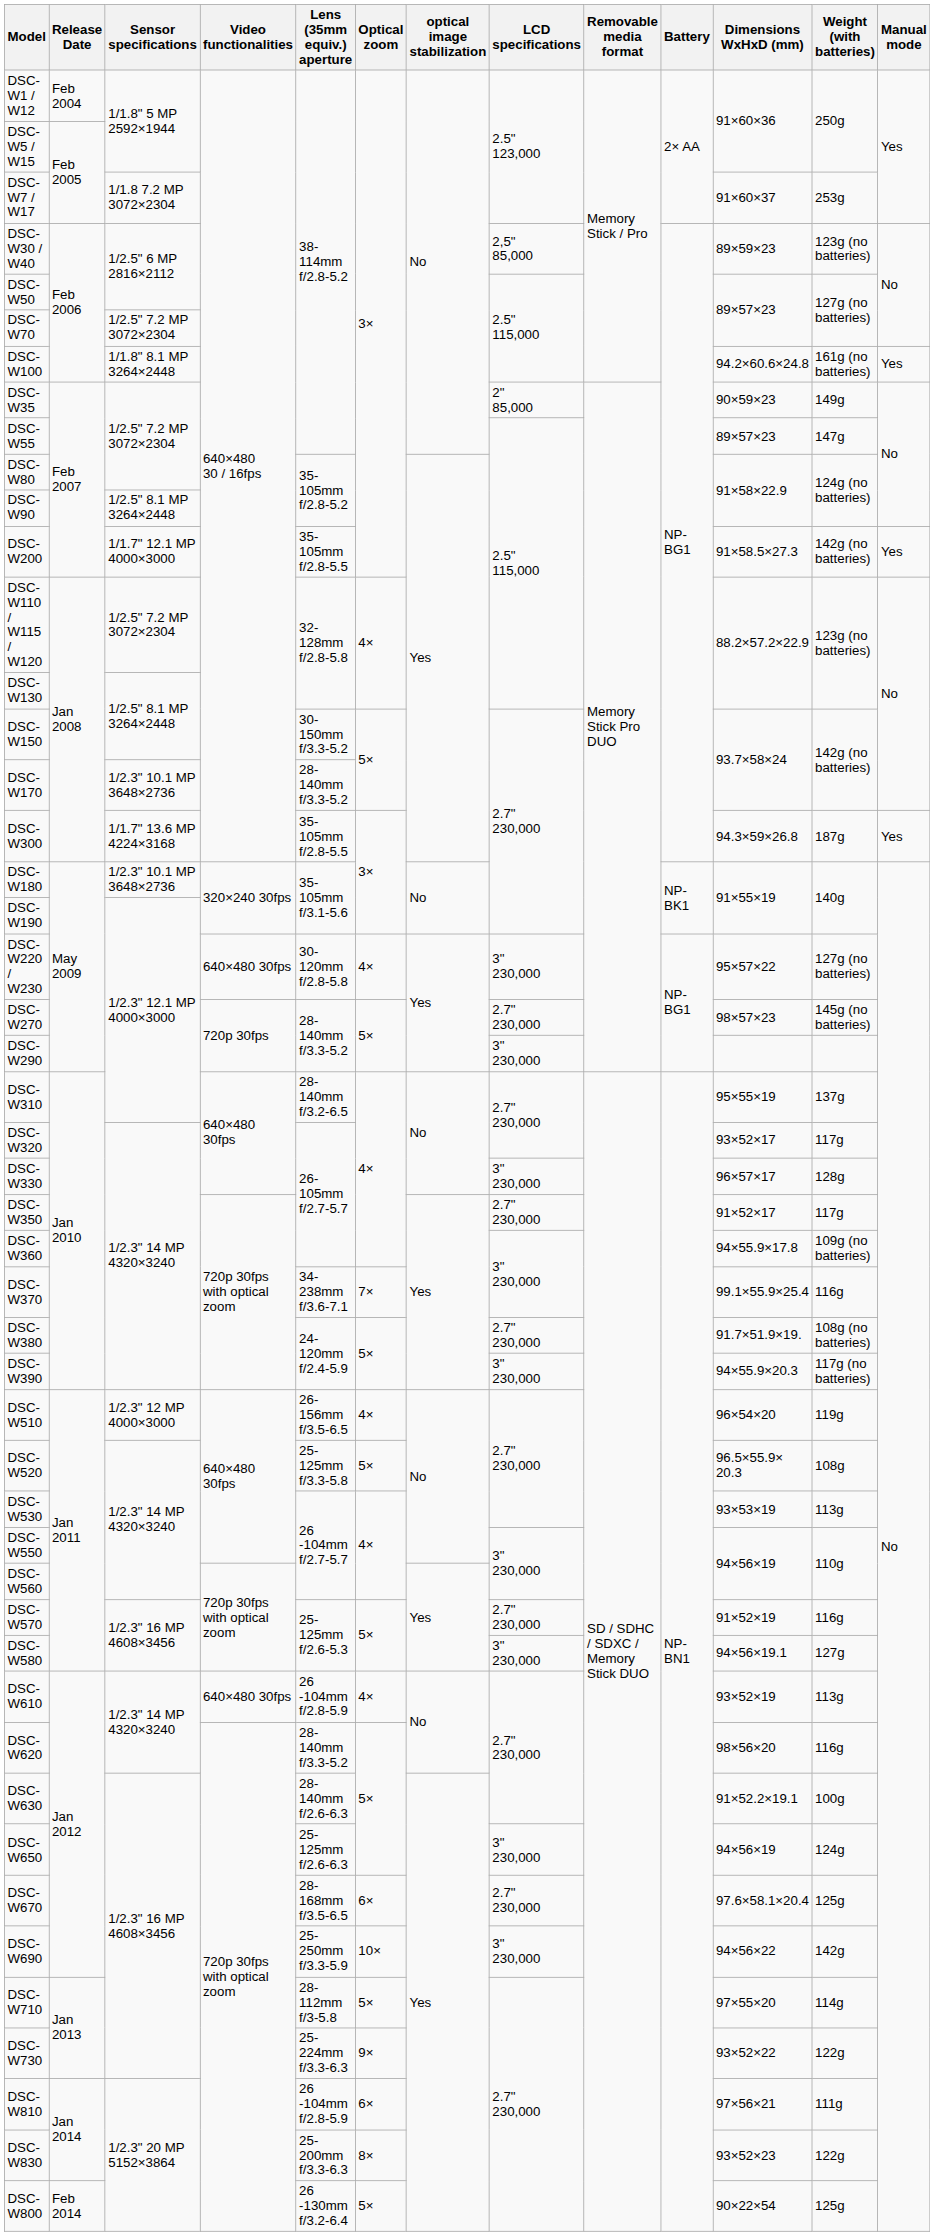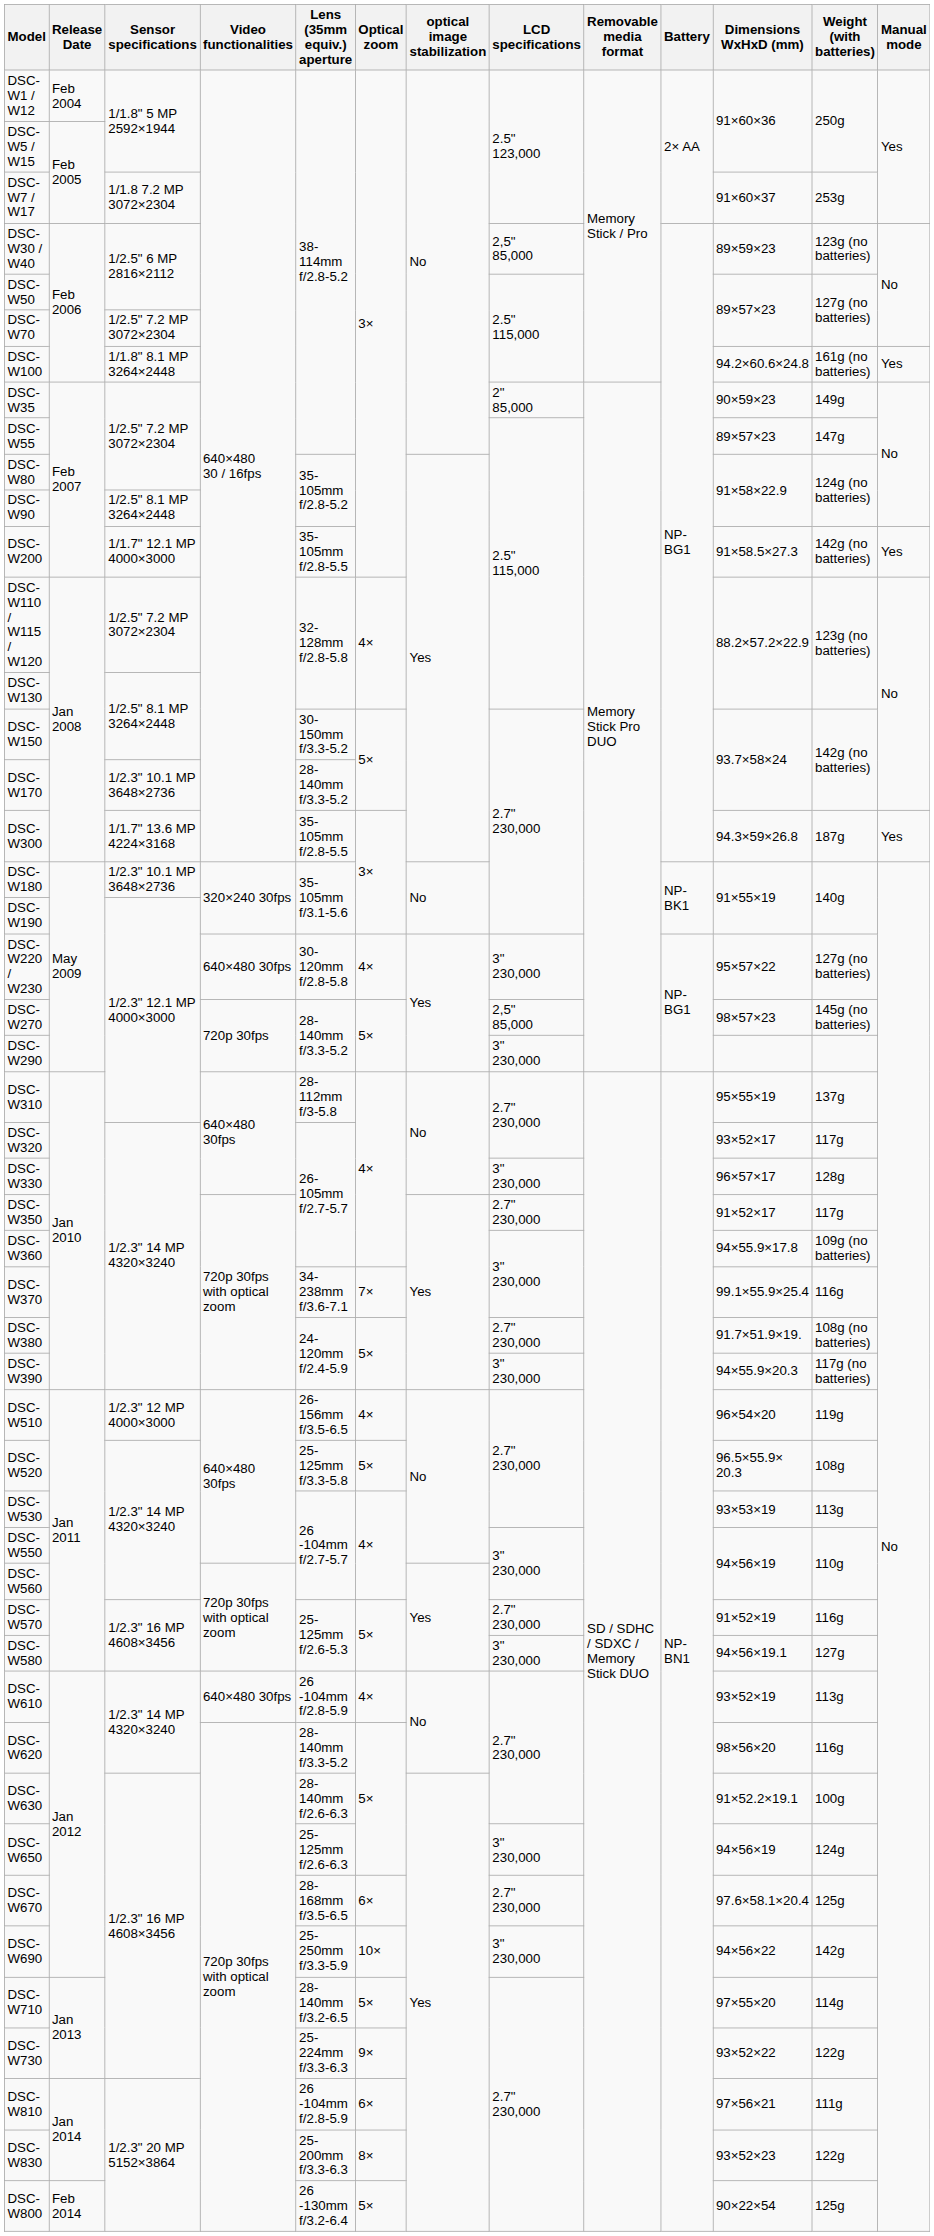 <table class="wikitable">
 <tr>
 <th>Model</th>
 <th>Release Date</th>
 <th>Sensor specifications</th>
 <th>Video functionalities</th>
 <th>Lens (35mm equiv.) aperture</th>
 <th>Optical zoom</th>
 <th>optical image stabilization</th>
 <th>LCD specifications</th>
 <th>Removable media format</th>
 <th>Battery</th>
 <th>Dimensions<br>WxHxD (mm)</th>
 <th>Weight (with batteries)</th>
 <th>Manual mode</th>
 </tr>
 <tr>
 <td>DSC-W1 / W12</td>
 <td>Feb 2004</td>
 <td rowspan="2">1/1.8" 5 MP 2592×1944</td>
 <td rowspan="17">640×480<br>30 / 16fps</td>
 <td rowspan="9">38-114mm<br>f/2.8-5.2</td>
 <td rowspan="12">3×</td>
 <td rowspan="9">No</td>
 <td rowspan="3">2.5"<br>123,000</td>
 <td rowspan="7">Memory Stick / Pro</td>
 <td rowspan="3">2× AA</td>
 <td rowspan="2">91×60×36</td>
 <td rowspan="2">250g</td>
 <td rowspan="3">Yes</td>
 </tr>
 <tr>
 <td>DSC-W5 / W15</td>
 <td rowspan="2">Feb 2005</td>
 </tr>
 <tr>
 <td>DSC-W7 / W17</td>
 <td>1/1.8 7.2 MP<br>3072×2304</td>
 <td>91×60×37</td>
 <td>253g</td>
 </tr>
 <tr>
 <td>DSC-W30 / W40</td>
 <td rowspan="4">Feb 2006</td>
 <td rowspan="2">1/2.5" 6 MP<br>2816×2112</td>
 <td>2,5"<br>85,000</td>
 <td rowspan="14">NP-BG1</td>
 <td>89×59×23</td>
 <td>123g (no batteries)</td>
 <td rowspan="3">No</td>
 </tr>
 <tr>
 <td>DSC-W50</td>
 <td rowspan="3">2.5"<br>115,000</td>
 <td rowspan="2">89×57×23</td>
 <td rowspan="2">127g (no batteries)</td>
 </tr>
 <tr>
 <td>DSC-W70</td>
 <td>1/2.5" 7.2 MP<br>3072×2304</td>
 </tr>
 <tr>
 <td>DSC-W100</td>
 <td>1/1.8" 8.1 MP<br>3264×2448</td>
 <td>94.2×60.6×24.8</td>
 <td>161g (no batteries)</td>
 <td>Yes</td>
 </tr>
 <tr>
 <td>DSC-W35</td>
 <td rowspan="5">Feb 2007</td>
 <td rowspan="3">1/2.5" 7.2 MP<br>3072×2304</td>
 <td>2"<br>85,000</td>
 <td rowspan="15">Memory Stick Pro DUO</td>
 <td>90×59×23</td>
 <td>149g</td>
 <td rowspan="4">No</td>
 </tr>
 <tr>
 <td>DSC-W55</td>
 <td rowspan="6">2.5"<br>115,000</td>
 <td>89×57×23</td>
 <td>147g</td>
 </tr>
 <tr>
 <td>DSC-W80</td>
 <td rowspan="2">35-105mm<br>f/2.8-5.2</td>
 <td rowspan="8">Yes</td>
 <td rowspan="2">91×58×22.9</td>
 <td rowspan="2">124g (no batteries)</td>
 </tr>
 <tr>
 <td>DSC-W90</td>
 <td>1/2.5" 8.1 MP<br>3264×2448</td>
 </tr>
 <tr>
 <td>DSC-W200</td>
 <td>1/1.7" 12.1 MP<br>4000×3000</td>
 <td>35-105mm<br>f/2.8-5.5</td>
 <td>91×58.5×27.3</td>
 <td>142g (no batteries)</td>
 <td>Yes</td>
 </tr>
 <tr>
 <td>DSC-W110 / W115 / W120</td>
 <td rowspan="5">Jan 2008</td>
 <td>1/2.5" 7.2 MP<br>3072×2304</td>
 <td rowspan="2">32-128mm<br>f/2.8-5.8</td>
 <td rowspan="2">4×</td>
 <td rowspan="2">88.2×57.2×22.9</td>
 <td rowspan="2">123g (no batteries)</td>
 <td rowspan="4">No</td>
 </tr>
 <tr>
 <td>DSC-W130</td>
 <td rowspan="2">1/2.5" 8.1 MP<br>3264×2448</td>
 </tr>
 <tr>
 <td>DSC-W150</td>
 <td>30-150mm<br>f/3.3-5.2</td>
 <td rowspan="2">5×</td>
 <td rowspan="5">2.7"<br>230,000</td>
 <td rowspan="2">93.7×58×24</td>
 <td rowspan="2">142g (no batteries)</td>
 </tr>
 <tr>
 <td>DSC-W170</td>
 <td>1/2.3" 10.1 MP<br>3648×2736</td>
 <td>28-140mm<br>f/3.3-5.2</td>
 </tr>
 <tr>
 <td>DSC-W300</td>
 <td>1/1.7" 13.6 MP<br>4224×3168</td>
 <td>35-105mm<br>f/2.8-5.5</td>
 <td rowspan="3">3×</td>
 <td>94.3×59×26.8</td>
 <td>187g</td>
 <td>Yes</td>
 </tr>
 <tr>
 <td>DSC-W180</td>
 <td rowspan="5">May 2009</td>
 <td>1/2.3" 10.1 MP<br>3648×2736</td>
 <td rowspan="2">320×240 30fps</td>
 <td rowspan="2">35-105mm<br>f/3.1-5.6</td>
 <td rowspan="2">No</td>
 <td rowspan="2">NP-BK1</td>
 <td rowspan="2">91×55×19</td>
 <td rowspan="2">140g</td>
 <td rowspan="31">No</td>
 </tr>
 <tr>
 <td>DSC-W190</td>
 <td rowspan="5">1/2.3" 12.1 MP<br>4000×3000</td>
 </tr>
 <tr>
 <td>DSC-W220 / W230</td>
 <td>640×480 30fps</td>
 <td>30-120mm<br>f/2.8-5.8</td>
 <td>4×</td>
 <td rowspan="3">Yes</td>
 <td>3"<br>230,000</td>
 <td rowspan="3">NP-BG1</td>
 <td>95×57×22</td>
 <td>127g (no batteries)</td>
 </tr>
 <tr>
 <td>DSC-W270</td>
 <td rowspan="2">720p 30fps</td>
 <td rowspan="2">28-140mm<br>f/3.3-5.2</td>
 <td rowspan="2">5×</td>
-<td>2.7"<br>230,000</td>
+<td>2,5"<br>85,000</td>
 <td>98×57×23</td>
 <td>145g (no batteries)</td>
 </tr>
 <tr>
 <td>DSC-W290</td>
 <td>3"<br>230,000</td>
 <td></td>
 <td></td>
 </tr>
 <tr>
 <td>DSC-W310</td>
 <td rowspan="8">Jan 2010</td>
 <td rowspan="3">640×480<br>30fps</td>
-<td>28-140mm f/3.2-6.5</td>
+<td>28-112mm<br>f/3-5.8</td>
 <td rowspan="5">4×</td>
 <td rowspan="3">No</td>
 <td rowspan="2">2.7"<br>230,000</td>
 <td rowspan="26">SD / SDHC / SDXC / Memory Stick DUO</td>
 <td rowspan="26">NP-BN1</td>
 <td>95×55×19</td>
 <td>137g</td>
 </tr>
 <tr>
 <td>DSC-W320</td>
 <td rowspan="7">1/2.3" 14 MP<br>4320×3240</td>
 <td rowspan="4">26-105mm<br>f/2.7-5.7</td>
 <td>93×52×17</td>
 <td>117g</td>
 </tr>
 <tr>
 <td>DSC-W330</td>
 <td>3"<br>230,000</td>
 <td>96×57×17</td>
 <td>128g</td>
 </tr>
 <tr>
 <td>DSC-W350</td>
 <td rowspan="5">720p 30fps with optical zoom</td>
 <td rowspan="5">Yes</td>
 <td>2.7"<br>230,000</td>
 <td>91×52×17</td>
 <td>117g</td>
 </tr>
 <tr>
 <td>DSC-W360</td>
 <td rowspan="2">3"<br>230,000</td>
 <td>94×55.9×17.8</td>
 <td>109g (no batteries)</td>
 </tr>
 <tr>
 <td>DSC-W370</td>
 <td>34-238mm<br>f/3.6-7.1</td>
 <td>7×</td>
 <td>99.1×55.9×25.4</td>
 <td>116g</td>
 </tr>
 <tr>
 <td>DSC-W380</td>
 <td rowspan="2">24-120mm<br>f/2.4-5.9</td>
 <td rowspan="2">5×</td>
 <td>2.7"<br>230,000</td>
 <td>91.7×51.9×19.</td>
 <td>108g (no batteries)</td>
 </tr>
 <tr>
 <td>DSC-W390</td>
 <td>3"<br>230,000</td>
 <td>94×55.9×20.3</td>
 <td>117g (no batteries)</td>
 </tr>
 <tr>
 <td>DSC-W510</td>
 <td rowspan="7">Jan 2011</td>
 <td>1/2.3" 12 MP<br>4000×3000</td>
 <td rowspan="4">640×480<br>30fps</td>
 <td>26-156mm f/3.5-6.5</td>
 <td>4×</td>
 <td rowspan="4">No</td>
 <td rowspan="3">2.7"<br>230,000</td>
 <td>96×54×20</td>
 <td>119g</td>
 </tr>
 <tr>
 <td>DSC-W520</td>
 <td rowspan="4">1/2.3" 14 MP<br>4320×3240</td>
 <td>25-125mm<br>f/3.3-5.8</td>
 <td>5×</td>
 <td>96.5×55.9× 20.3</td>
 <td>108g</td>
 </tr>
 <tr>
 <td>DSC-W530</td>
 <td rowspan="3">26 -104mm<br>f/2.7-5.7</td>
 <td rowspan="3">4×</td>
 <td>93×53×19</td>
 <td>113g</td>
 </tr>
 <tr>
 <td>DSC-W550</td>
 <td rowspan="2">3"<br>230,000</td>
 <td rowspan="2">94×56×19</td>
 <td rowspan="2">110g</td>
 </tr>
 <tr>
 <td>DSC-W560</td>
 <td rowspan="3">720p 30fps with optical zoom</td>
 <td rowspan="3">Yes</td>
 </tr>
 <tr>
 <td>DSC-W570</td>
 <td rowspan="2">1/2.3" 16 MP<br>4608×3456</td>
 <td rowspan="2">25-125mm<br>f/2.6-5.3</td>
 <td rowspan="2">5×</td>
 <td>2.7"<br>230,000</td>
 <td>91×52×19</td>
 <td>116g</td>
 </tr>
 <tr>
 <td>DSC-W580</td>
 <td>3"<br>230,000</td>
 <td>94×56×19.1</td>
 <td>127g</td>
 </tr>
 <tr>
 <td>DSC-W610</td>
 <td rowspan="6">Jan 2012</td>
 <td rowspan="2">1/2.3" 14 MP<br>4320×3240</td>
 <td>640×480 30fps</td>
 <td>26 -104mm<br>f/2.8-5.9</td>
 <td>4×</td>
 <td rowspan="2">No</td>
 <td rowspan="3">2.7"<br>230,000</td>
 <td>93×52×19</td>
 <td>113g</td>
 </tr>
 <tr>
 <td>DSC-W620</td>
 <td rowspan="10">720p 30fps with optical zoom</td>
 <td>28-140mm<br>f/3.3-5.2</td>
 <td rowspan="3">5×</td>
 <td>98×56×20</td>
 <td>116g</td>
 </tr>
 <tr>
 <td>DSC-W630</td>
 <td rowspan="6">1/2.3" 16 MP<br>4608×3456</td>
 <td>28-140mm f/2.6-6.3</td>
 <td rowspan="9">Yes</td>
 <td>91×52.2×19.1</td>
 <td>100g</td>
 </tr>
 <tr>
 <td>DSC-W650</td>
 <td>25-125mm<br>f/2.6-6.3</td>
 <td>3"<br>230,000</td>
 <td>94×56×19</td>
 <td>124g</td>
 </tr>
 <tr>
 <td>DSC-W670</td>
 <td>28-168mm f/3.5-6.5</td>
 <td>6×</td>
 <td>2.7"<br>230,000</td>
 <td>97.6×58.1×20.4</td>
 <td>125g</td>
 </tr>
 <tr>
 <td>DSC-W690</td>
 <td>25-250mm f/3.3-5.9</td>
 <td>10×</td>
 <td>3"<br>230,000</td>
 <td>94×56×22</td>
 <td>142g</td>
 </tr>
 <tr>
 <td>DSC-W710</td>
 <td rowspan="2">Jan 2013</td>
-<td>28-112mm<br>f/3-5.8</td>
+<td>28-140mm f/3.2-6.5</td>
 <td>5×</td>
 <td rowspan="5">2.7"<br>230,000</td>
 <td>97×55×20</td>
 <td>114g</td>
 </tr>
 <tr>
 <td>DSC-W730</td>
 <td>25-224mm f/3.3-6.3</td>
 <td>9×</td>
 <td>93×52×22</td>
 <td>122g</td>
 </tr>
 <tr>
 <td>DSC-W810</td>
 <td rowspan="2">Jan 2014</td>
 <td rowspan="3">1/2.3" 20 MP<br>5152×3864</td>
 <td>26 -104mm<br>f/2.8-5.9</td>
 <td>6×</td>
 <td>97×56×21</td>
 <td>111g</td>
 </tr>
 <tr>
 <td>DSC-W830</td>
 <td>25-200mm f/3.3-6.3</td>
 <td>8×</td>
 <td>93×52×23</td>
 <td>122g</td>
 </tr>
 <tr>
 <td>DSC-W800</td>
 <td>Feb 2014</td>
 <td>26 -130mm f/3.2-6.4</td>
 <td>5×</td>
 <td>90×22×54</td>
 <td>125g</td>
 </tr>
 </table>
